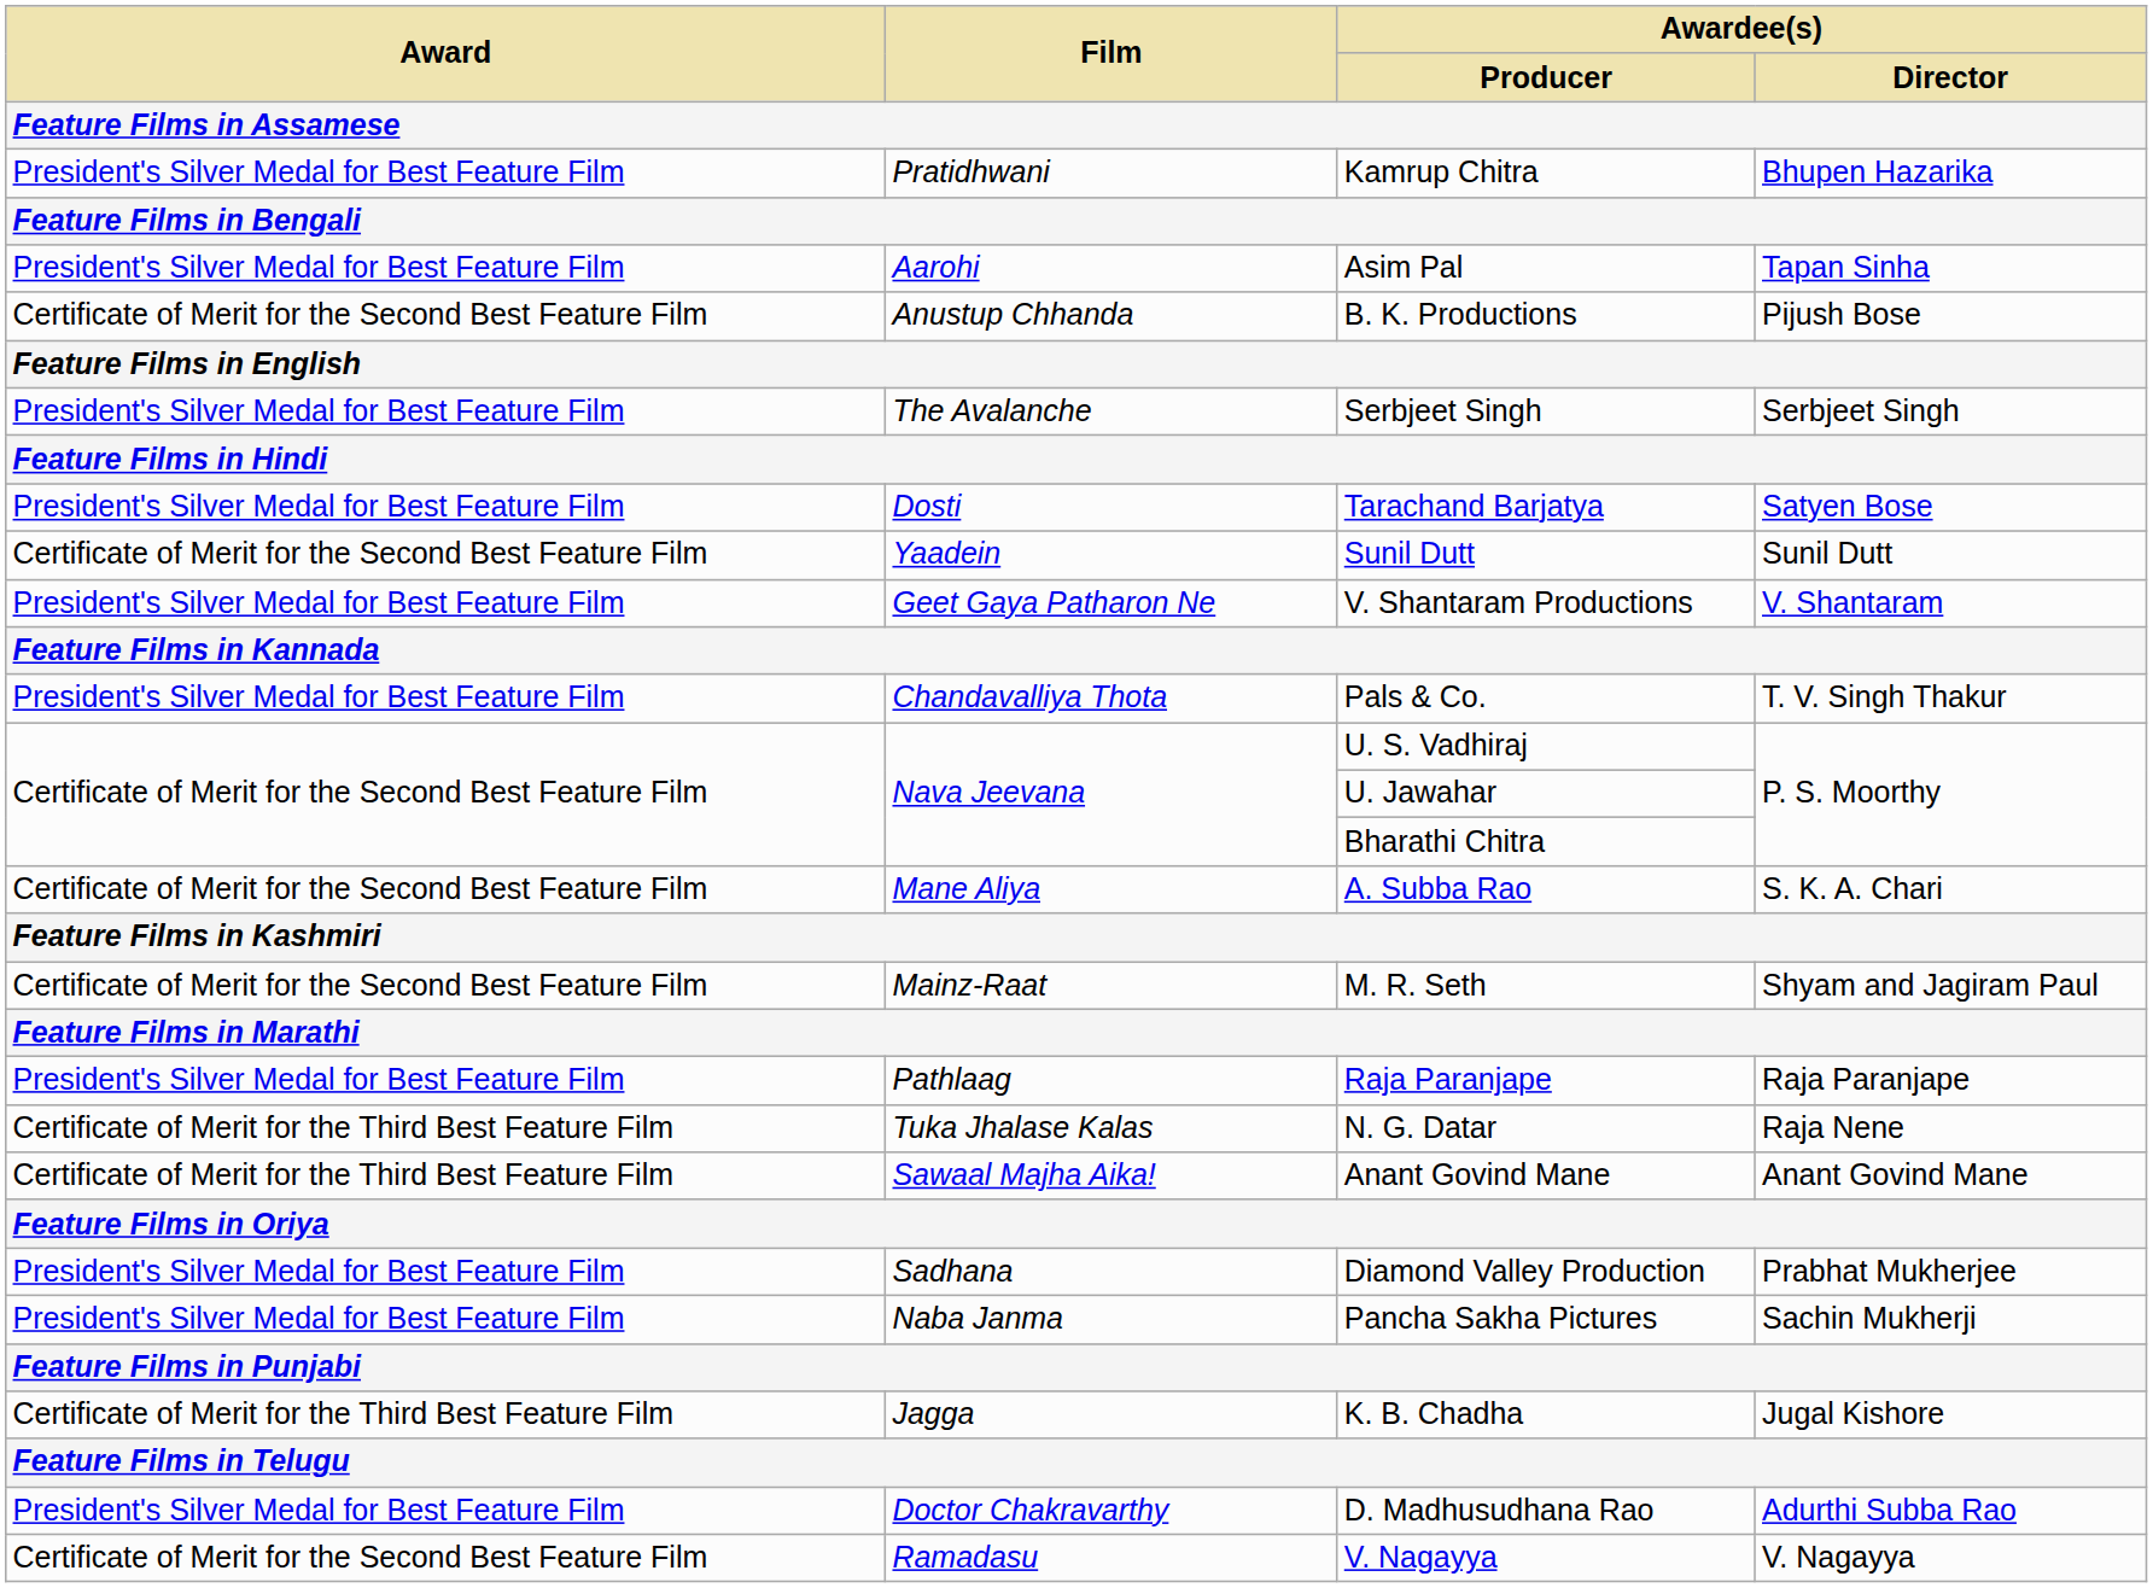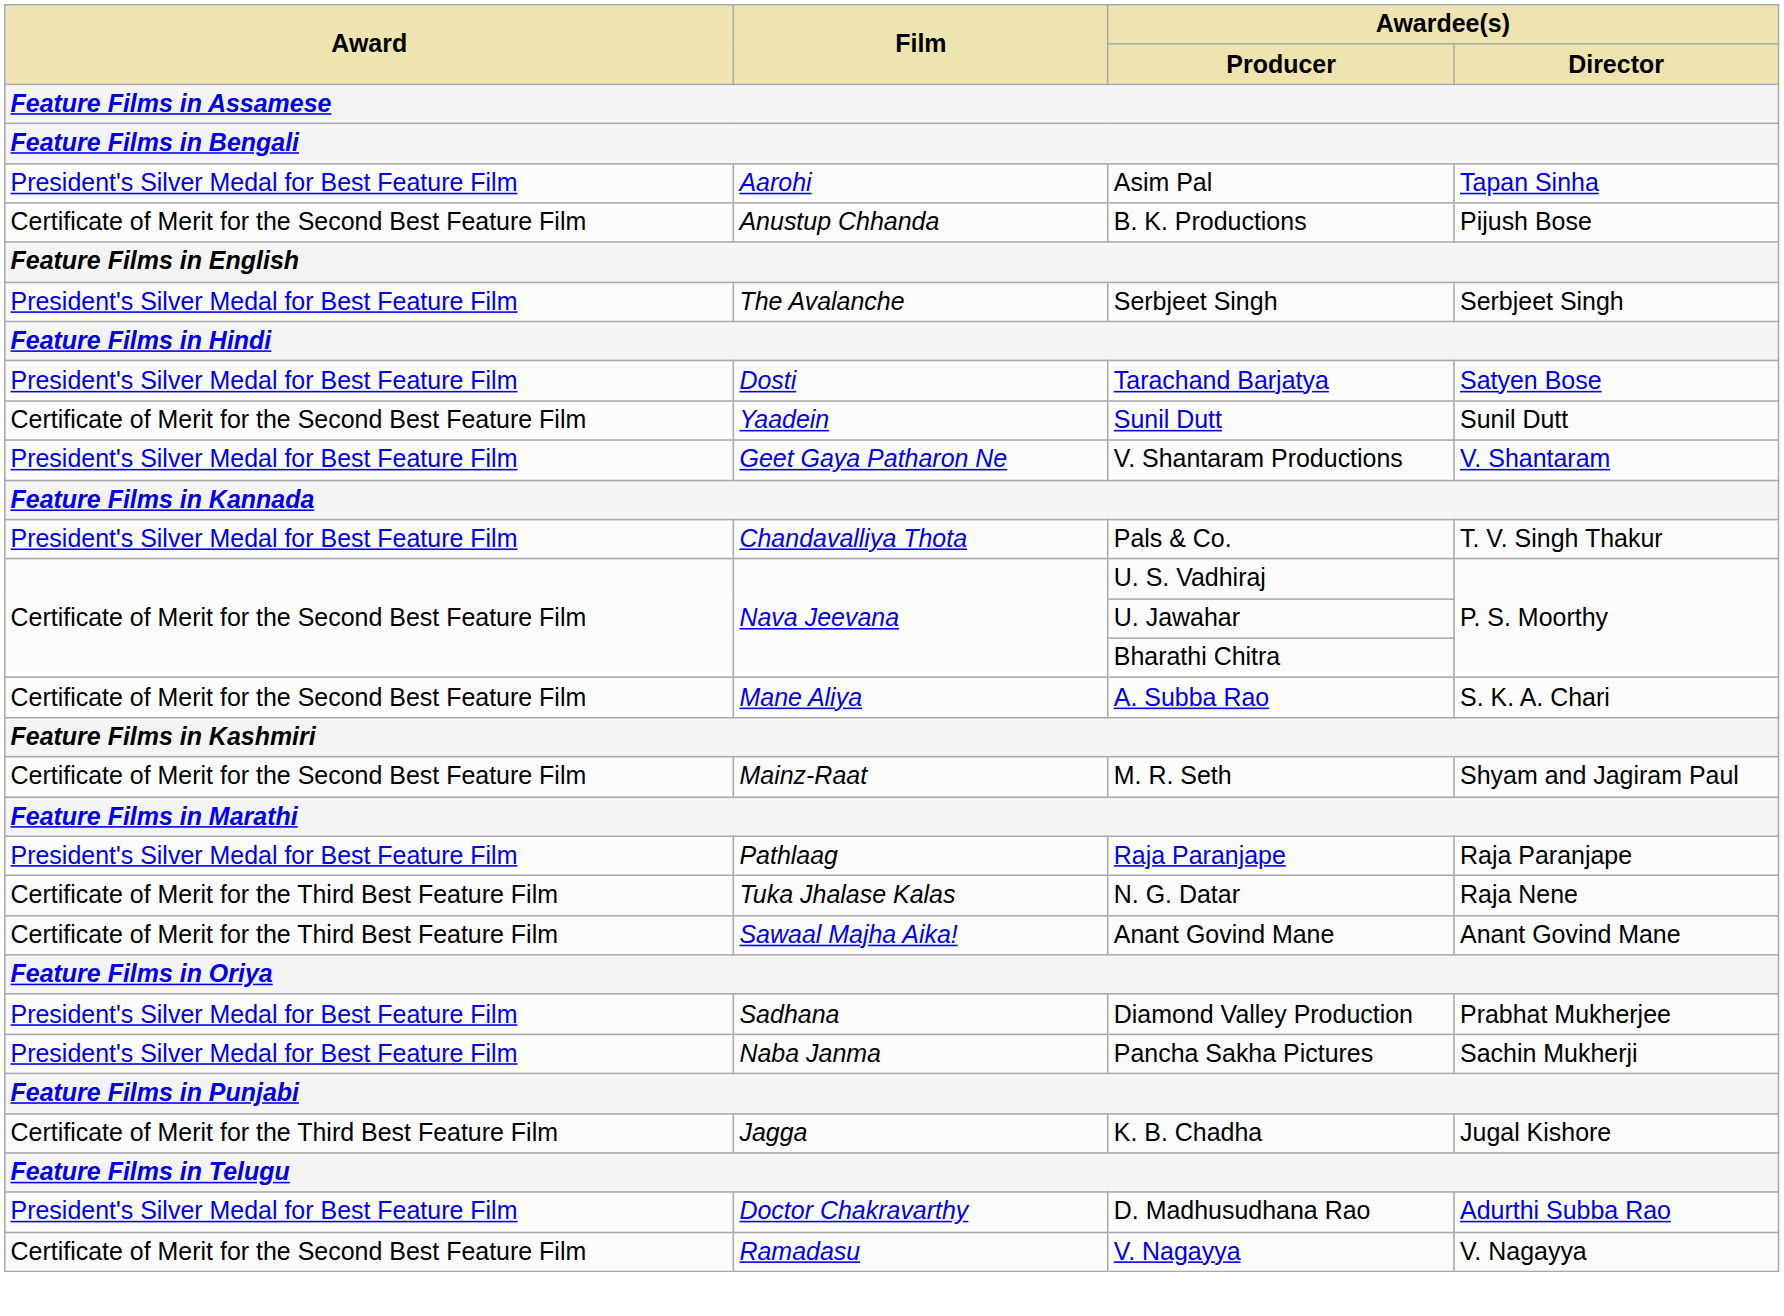 <table class="wikitable sortable" style="width:90%">
 <tr>
 <th scope="col" rowspan="2" style="background-color:#EFE4B0;width:37%">Award</th>
 <th scope="col" rowspan="2" style="background-color:#EFE4B0;width:19%">Film</th>
 <th scope="col" colspan="2" style="background-color:#EFE4B0;width:34%">Awardee(s)</th>
 </tr>
 <tr>
 <th scope="col" style="background-color:#EFE4B0;">Producer</th>
 <th scope="col" style="background-color:#EFE4B0;">Director</th>
 </tr>
 <tr style="background-color:#F4F4F4">
 <td colspan="4"><strong><em><a href='#'>Feature Films in Assamese</a></em></strong></td>
-</tr>
-<tr style="background-color:#FCFCFC">
-<td><a href='#'>President's Silver Medal for Best Feature Film</a></td>
-<td><em>Pratidhwani</em></td>
-<td>Kamrup Chitra</td>
-<td><a href='#'>Bhupen Hazarika</a></td>
 </tr>
 <tr style="background-color:#F4F4F4">
 <td colspan="4"><strong><em><a href='#'>Feature Films in Bengali</a></em></strong></td>
 </tr>
 <tr style="background-color:#FCFCFC">
 <td><a href='#'>President's Silver Medal for Best Feature Film</a></td>
 <td><em><a href='#'>Aarohi</a></em></td>
 <td>Asim Pal</td>
 <td><a href='#'>Tapan Sinha</a></td>
 </tr>
 <tr style="background-color:#FCFCFC">
 <td>Certificate of Merit for the Second Best Feature Film</td>
 <td><em>Anustup Chhanda</em></td>
 <td>B. K. Productions</td>
 <td>Pijush Bose</td>
 </tr>
 <tr style="background-color:#F4F4F4">
 <td colspan="4"><strong><em>Feature Films in English</em></strong></td>
 </tr>
 <tr style="background-color:#FCFCFC">
 <td><a href='#'>President's Silver Medal for Best Feature Film</a></td>
 <td><em>The Avalanche</em></td>
 <td>Serbjeet Singh</td>
 <td>Serbjeet Singh</td>
 </tr>
 <tr style="background-color:#F4F4F4">
 <td colspan="4"><strong><em><a href='#'>Feature Films in Hindi</a></em></strong></td>
 </tr>
 <tr style="background-color:#FCFCFC">
 <td><a href='#'>President's Silver Medal for Best Feature Film</a></td>
 <td><em><a href='#'>Dosti</a></em></td>
 <td><a href='#'>Tarachand Barjatya</a></td>
 <td><a href='#'>Satyen Bose</a></td>
 </tr>
 <tr style="background-color:#FCFCFC">
 <td>Certificate of Merit for the Second Best Feature Film</td>
 <td><em><a href='#'>Yaadein</a></em></td>
 <td><a href='#'>Sunil Dutt</a></td>
 <td>Sunil Dutt</td>
 </tr>
 <tr style="background-color:#FCFCFC">
 <td><a href='#'>President's Silver Medal for Best Feature Film</a></td>
 <td><em><a href='#'>Geet Gaya Patharon Ne</a></em></td>
 <td>V. Shantaram Productions</td>
 <td><a href='#'>V. Shantaram</a></td>
 </tr>
 <tr style="background-color:#F4F4F4">
 <td colspan="4"><strong><em><a href='#'>Feature Films in Kannada</a></em></strong></td>
 </tr>
 <tr style="background-color:#FCFCFC">
 <td><a href='#'>President's Silver Medal for Best Feature Film</a></td>
 <td><em><a href='#'>Chandavalliya Thota</a></em></td>
 <td>Pals & Co.</td>
 <td>T. V. Singh Thakur</td>
 </tr>
 <tr style="background-color:#FCFCFC">
 <td rowspan="3">Certificate of Merit for the Second Best Feature Film</td>
 <td rowspan="3"><em><a href='#'>Nava Jeevana</a></em></td>
 <td>U. S. Vadhiraj</td>
 <td rowspan="3">P. S. Moorthy</td>
 </tr>
 <tr style="background-color:#FCFCFC">
 <td>U. Jawahar</td>
 </tr>
 <tr style="background-color:#FCFCFC">
 <td>Bharathi Chitra</td>
 </tr>
 <tr style="background-color:#FCFCFC">
 <td>Certificate of Merit for the Second Best Feature Film</td>
 <td><em><a href='#'>Mane Aliya</a></em></td>
 <td><a href='#'>A. Subba Rao</a></td>
 <td>S. K. A. Chari</td>
 </tr>
 <tr style="background-color:#F4F4F4">
 <td colspan="4"><strong><em>Feature Films in Kashmiri</em></strong></td>
 </tr>
 <tr style="background-color:#FCFCFC">
 <td>Certificate of Merit for the Second Best Feature Film</td>
 <td><em>Mainz-Raat</em></td>
 <td>M. R. Seth</td>
 <td>Shyam and Jagiram Paul</td>
 </tr>
 <tr style="background-color:#F4F4F4">
 <td colspan="4"><strong><em><a href='#'>Feature Films in Marathi</a></em></strong></td>
 </tr>
 <tr style="background-color:#FCFCFC">
 <td><a href='#'>President's Silver Medal for Best Feature Film</a></td>
 <td><em>Pathlaag</em></td>
 <td><a href='#'>Raja Paranjape</a></td>
 <td>Raja Paranjape</td>
 </tr>
 <tr style="background-color:#FCFCFC">
 <td>Certificate of Merit for the Third Best Feature Film</td>
 <td><em>Tuka Jhalase Kalas</em></td>
 <td>N. G. Datar</td>
 <td>Raja Nene</td>
 </tr>
 <tr style="background-color:#FCFCFC">
 <td>Certificate of Merit for the Third Best Feature Film</td>
 <td><em><a href='#'>Sawaal Majha Aika!</a></em></td>
 <td>Anant Govind Mane</td>
 <td>Anant Govind Mane</td>
 </tr>
 <tr style="background-color:#F4F4F4">
 <td colspan="4"><strong><em><a href='#'>Feature Films in Oriya</a></em></strong></td>
 </tr>
 <tr style="background-color:#FCFCFC">
 <td><a href='#'>President's Silver Medal for Best Feature Film</a></td>
 <td><em>Sadhana</em></td>
 <td>Diamond Valley Production</td>
 <td>Prabhat Mukherjee</td>
 </tr>
 <tr style="background-color:#FCFCFC">
 <td><a href='#'>President's Silver Medal for Best Feature Film</a></td>
 <td><em>Naba Janma</em></td>
 <td>Pancha Sakha Pictures</td>
 <td>Sachin Mukherji</td>
 </tr>
 <tr style="background-color:#F4F4F4">
 <td colspan="4"><strong><em><a href='#'>Feature Films in Punjabi</a></em></strong></td>
 </tr>
 <tr style="background-color:#FCFCFC">
 <td>Certificate of Merit for the Third Best Feature Film</td>
 <td><em>Jagga</em></td>
 <td>K. B. Chadha</td>
 <td>Jugal Kishore</td>
 </tr>
 <tr style="background-color:#F4F4F4">
 <td colspan="4"><strong><em><a href='#'>Feature Films in Telugu</a></em></strong></td>
 </tr>
 <tr style="background-color:#FCFCFC">
 <td><a href='#'>President's Silver Medal for Best Feature Film</a></td>
 <td><em><a href='#'>Doctor Chakravarthy</a></em></td>
 <td>D. Madhusudhana Rao</td>
 <td><a href='#'>Adurthi Subba Rao</a></td>
 </tr>
 <tr style="background-color:#FCFCFC">
 <td>Certificate of Merit for the Second Best Feature Film</td>
 <td><em><a href='#'>Ramadasu</a></em></td>
 <td><a href='#'>V. Nagayya</a></td>
 <td>V. Nagayya</td>
 </tr>
 </table>
